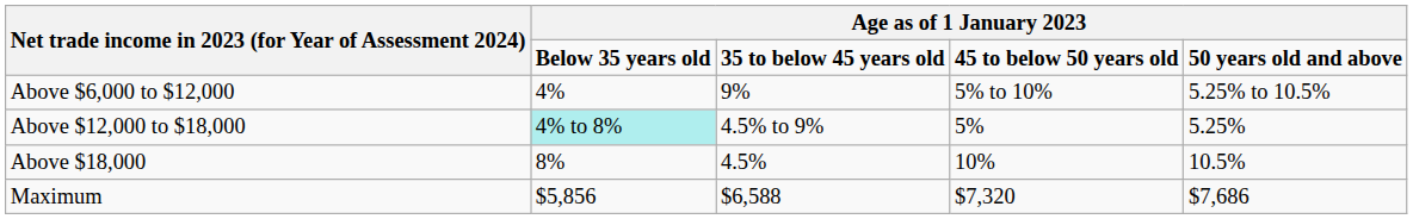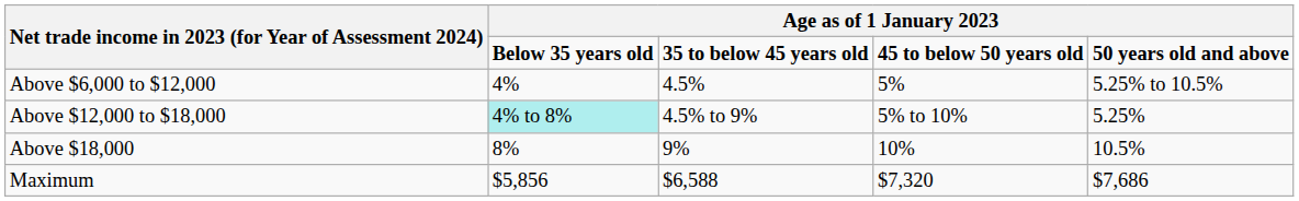 <table class="wikitable">
 <tr>
 <th rowspan="2">Net trade income in 2023 (for Year of Assessment 2024)</th>
 <th colspan="4">Age as of 1 January 2023</th>
 </tr>
 <tr>
 <td><strong>Below 35 years old</strong></td>
 <td><strong>35 to below 45 years old</strong></td>
 <td><strong>45 to below 50 years old</strong></td>
 <td><strong>50 years old and above</strong></td>
 </tr>
 <tr>
 <td>Above $6,000 to $12,000</td>
 <td>4%</td>
-<td>9%</td>
-<td>5% to 10%</td>
+<td>4.5%</td>
+<td>5%</td>
 <td>5.25% to 10.5%</td>
 </tr>
 <tr>
 <td>Above $12,000 to $18,000</td>
 <td style="background: paleturquoise;">4% to 8%</td>
 <td>4.5% to 9%</td>
-<td>5%</td>
+<td>5% to 10%</td>
 <td>5.25%</td>
 </tr>
 <tr>
 <td>Above $18,000</td>
 <td>8%</td>
-<td>4.5%</td>
+<td>9%</td>
 <td>10%</td>
 <td>10.5%</td>
 </tr>
 <tr>
 <td>Maximum</td>
 <td>$5,856</td>
 <td>$6,588</td>
 <td>$7,320</td>
 <td>$7,686</td>
 </tr>
 </table>
